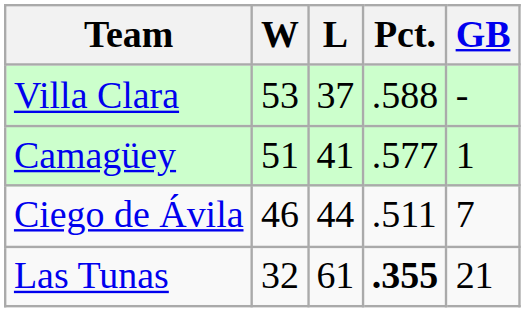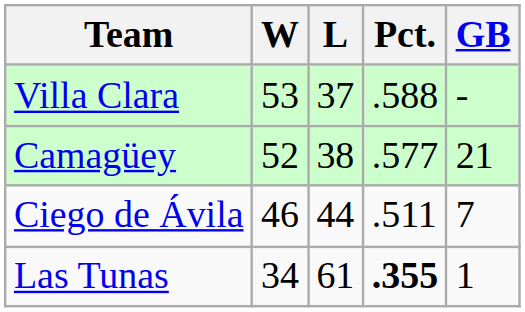 <table class="wikitable">
 <tr>
 <th>Team</th>
 <th>W</th>
 <th>L</th>
 <th>Pct.</th>
 <th><a href='#'>GB</a></th>
 </tr>
 <tr style="background-color:#ccffcc;">
 <td><a href='#'>Villa Clara</a></td>
 <td>53</td>
 <td>37</td>
 <td>.588</td>
 <td>-</td>
 </tr>
 <tr style="background-color:#ccffcc;">
 <td><a href='#'>Camagüey</a></td>
-<td>51</td>
-<td>41</td>
+<td>52</td>
+<td>38</td>
 <td>.577</td>
-<td>1</td>
+<td>21</td>
 </tr>
 <tr>
 <td><a href='#'>Ciego de Ávila</a></td>
 <td>46</td>
 <td>44</td>
 <td>.511</td>
 <td>7</td>
 </tr>
 <tr>
 <td><a href='#'>Las Tunas</a></td>
-<td>32</td>
+<td>34</td>
 <td>61</td>
 <td><strong>.355</strong></td>
-<td>21</td>
+<td>1</td>
 </tr>
 </table>
